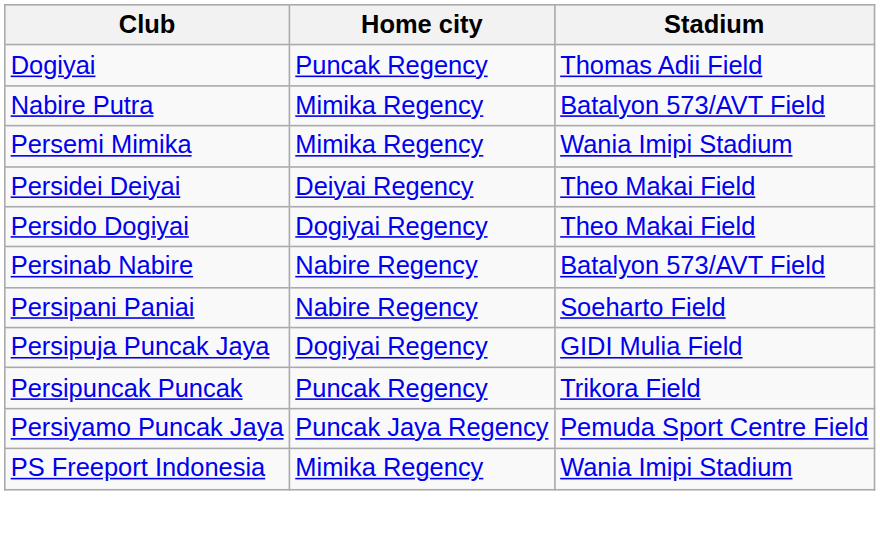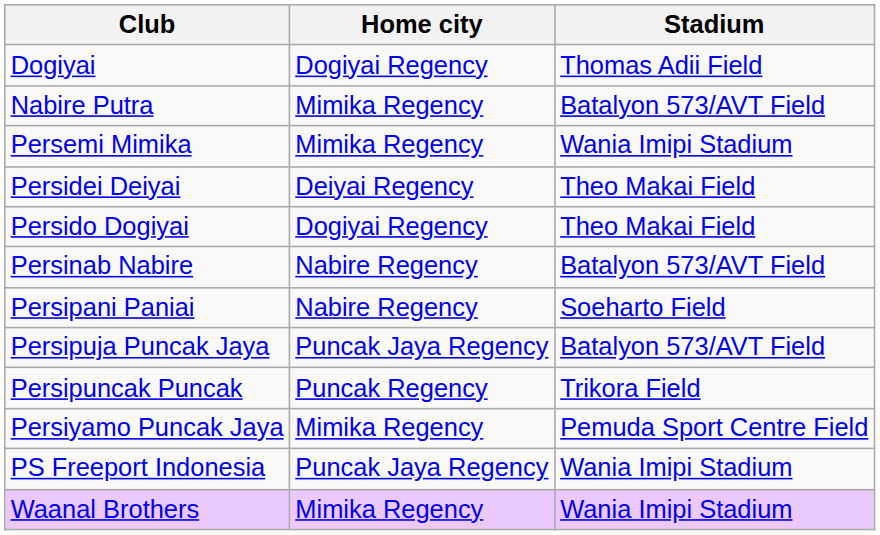 <table class="wikitable sortable">
 <tr>
 <th>Club</th>
 <th>Home city</th>
 <th>Stadium</th>
 </tr>
 <tr>
 <td><a href='#'>Dogiyai</a></td>
-<td><a href='#'>Puncak Regency</a></td>
+<td><a href='#'>Dogiyai Regency</a></td>
 <td><a href='#'>Thomas Adii Field</a></td>
 </tr>
 <tr>
 <td><a href='#'>Nabire Putra</a></td>
 <td><a href='#'>Mimika Regency</a></td>
 <td><a href='#'>Batalyon 573/AVT Field</a></td>
 </tr>
 <tr>
 <td><a href='#'>Persemi Mimika</a></td>
 <td><a href='#'>Mimika Regency</a></td>
 <td><a href='#'>Wania Imipi Stadium</a></td>
 </tr>
 <tr>
 <td><a href='#'>Persidei Deiyai</a></td>
 <td><a href='#'>Deiyai Regency</a></td>
 <td><a href='#'>Theo Makai Field</a></td>
 </tr>
 <tr>
 <td><a href='#'>Persido Dogiyai</a></td>
 <td><a href='#'>Dogiyai Regency</a></td>
 <td><a href='#'>Theo Makai Field</a></td>
 </tr>
 <tr>
 <td><a href='#'>Persinab Nabire</a></td>
 <td><a href='#'>Nabire Regency</a></td>
 <td><a href='#'>Batalyon 573/AVT Field</a></td>
 </tr>
 <tr>
 <td><a href='#'>Persipani Paniai</a></td>
 <td><a href='#'>Nabire Regency</a></td>
 <td><a href='#'>Soeharto Field</a></td>
 </tr>
 <tr>
 <td><a href='#'>Persipuja Puncak Jaya</a></td>
-<td><a href='#'>Dogiyai Regency</a></td>
-<td><a href='#'>GIDI Mulia Field</a></td>
+<td><a href='#'>Puncak Jaya Regency</a></td>
+<td><a href='#'>Batalyon 573/AVT Field</a></td>
 </tr>
 <tr>
 <td><a href='#'>Persipuncak Puncak</a></td>
 <td><a href='#'>Puncak Regency</a></td>
 <td><a href='#'>Trikora Field</a></td>
 </tr>
 <tr>
 <td><a href='#'>Persiyamo Puncak Jaya</a></td>
-<td><a href='#'>Puncak Jaya Regency</a></td>
+<td><a href='#'>Mimika Regency</a></td>
 <td><a href='#'>Pemuda Sport Centre Field</a></td>
 </tr>
 <tr>
 <td><a href='#'>PS Freeport Indonesia</a></td>
+<td><a href='#'>Puncak Jaya Regency</a></td>
+<td><a href='#'>Wania Imipi Stadium</a></td>
+</tr>
+<tr style="background:#ebc9fe">
+<td><a href='#'>Waanal Brothers</a></td>
 <td><a href='#'>Mimika Regency</a></td>
 <td><a href='#'>Wania Imipi Stadium</a></td>
 </tr>
 </table>
